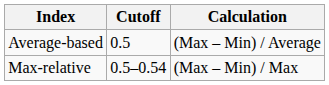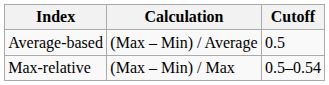 <table class="wikitable">
 <tr>
 <th>Index</th>
+<th>Calculation</th>
 <th>Cutoff</th>
-<th>Calculation</th>
 </tr>
 <tr>
 <td>Average-based</td>
+<td>(Max – Min) / Average</td>
 <td>0.5</td>
-<td>(Max – Min) / Average</td>
 </tr>
 <tr>
 <td>Max-relative</td>
+<td>(Max – Min) / Max</td>
 <td>0.5–0.54</td>
-<td>(Max – Min) / Max</td>
 </tr>
 </table>
